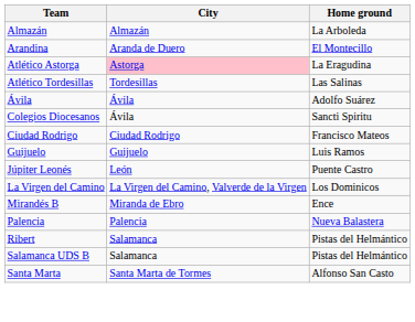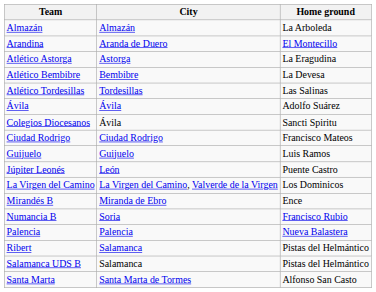 <table class="wikitable sortable">
 <tr>
 <th>Team</th>
 <th>City</th>
 <th>Home ground</th>
 </tr>
 <tr>
 <td><a href='#'>Almazán</a></td>
 <td><a href='#'>Almazán</a></td>
 <td>La Arboleda</td>
 </tr>
 <tr>
 <td><a href='#'>Arandina</a></td>
 <td><a href='#'>Aranda de Duero</a></td>
 <td><a href='#'>El Montecillo</a></td>
 </tr>
 <tr>
 <td><a href='#'>Atlético Astorga</a></td>
-<td style="background: pink;"><a href='#'>Astorga</a></td>
+<td><a href='#'>Astorga</a></td>
 <td>La Eragudina</td>
+</tr>
+<tr>
+<td><a href='#'>Atlético Bembibre</a></td>
+<td><a href='#'>Bembibre</a></td>
+<td>La Devesa</td>
 </tr>
 <tr>
 <td><a href='#'>Atlético Tordesillas</a></td>
 <td><a href='#'>Tordesillas</a></td>
 <td>Las Salinas</td>
 </tr>
 <tr>
 <td><a href='#'>Ávila</a></td>
 <td><a href='#'>Ávila</a></td>
 <td>Adolfo Suárez</td>
 </tr>
 <tr>
 <td><a href='#'>Colegios Diocesanos</a></td>
 <td>Ávila</td>
 <td>Sancti Spiritu</td>
 </tr>
 <tr>
 <td><a href='#'>Ciudad Rodrigo</a></td>
 <td><a href='#'>Ciudad Rodrigo</a></td>
 <td>Francisco Mateos</td>
 </tr>
 <tr>
 <td><a href='#'>Guijuelo</a></td>
 <td><a href='#'>Guijuelo</a></td>
 <td>Luis Ramos</td>
 </tr>
 <tr>
 <td><a href='#'>Júpiter Leonés</a></td>
 <td><a href='#'>León</a></td>
 <td>Puente Castro</td>
 </tr>
 <tr>
 <td><a href='#'>La Virgen del Camino</a></td>
 <td><a href='#'>La Virgen del Camino</a>, <a href='#'>Valverde de la Virgen</a></td>
 <td>Los Dominicos</td>
 </tr>
 <tr>
 <td><a href='#'>Mirandés B</a></td>
 <td><a href='#'>Miranda de Ebro</a></td>
 <td>Ence</td>
 </tr>
 <tr>
+<td><a href='#'>Numancia B</a></td>
+<td><a href='#'>Soria</a></td>
+<td><a href='#'>Francisco Rubio</a></td>
+</tr>
+<tr>
 <td><a href='#'>Palencia</a></td>
 <td><a href='#'>Palencia</a></td>
 <td><a href='#'>Nueva Balastera</a></td>
 </tr>
 <tr>
 <td><a href='#'>Ribert</a></td>
 <td><a href='#'>Salamanca</a></td>
 <td>Pistas del Helmántico</td>
 </tr>
 <tr>
 <td><a href='#'>Salamanca UDS B</a></td>
 <td>Salamanca</td>
 <td>Pistas del Helmántico</td>
 </tr>
 <tr>
 <td><a href='#'>Santa Marta</a></td>
 <td><a href='#'>Santa Marta de Tormes</a></td>
 <td>Alfonso San Casto</td>
 </tr>
 </table>
